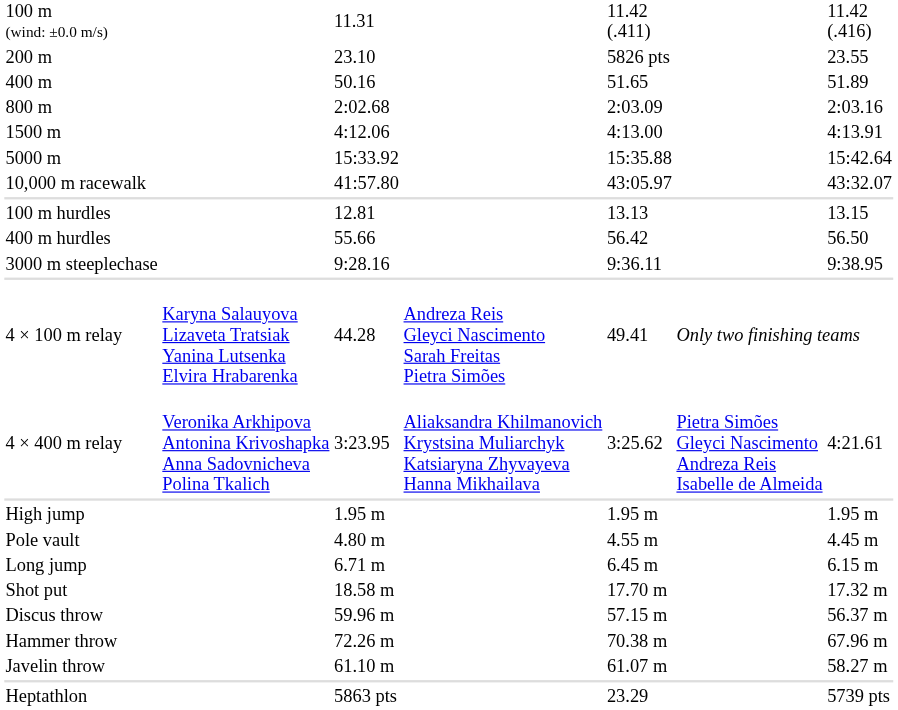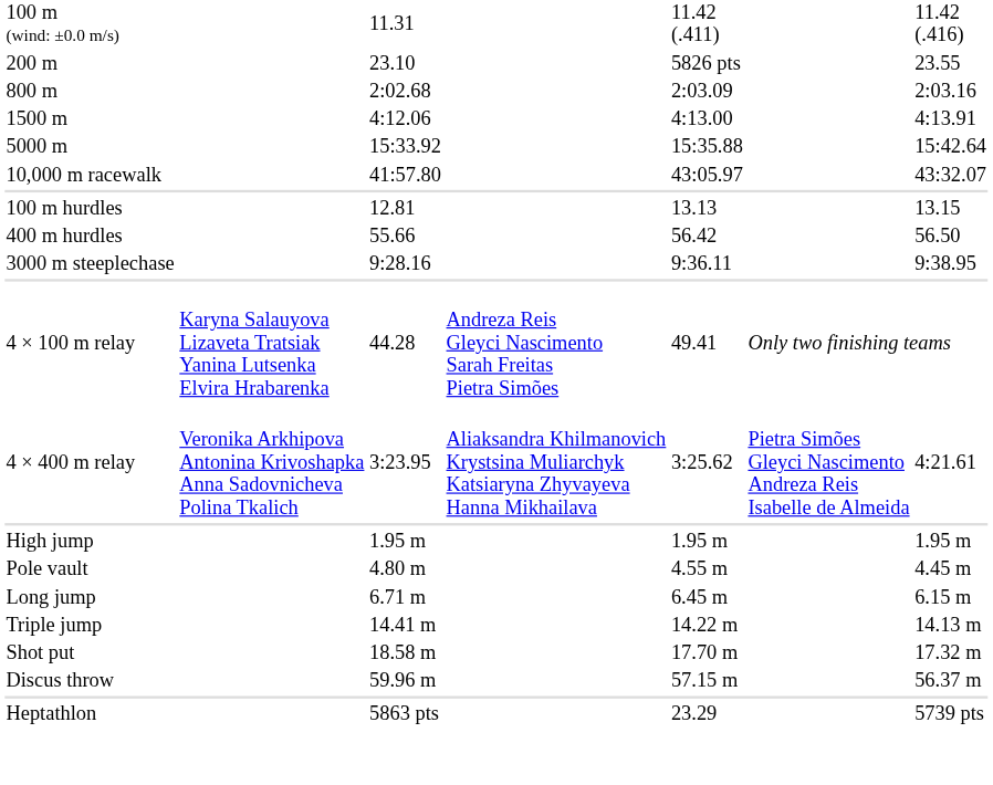 <table>
 <tr>
 <td>100 m<br><small>(wind: ±0.0 m/s)</small></td>
 <td></td>
 <td>11.31</td>
 <td></td>
 <td>11.42<br>(.411)</td>
 <td></td>
 <td>11.42<br>(.416)</td>
 </tr>
 <tr>
 <td>200 m</td>
 <td></td>
 <td>23.10<br></td>
 <td></td>
 <td>5826 pts</td>
 <td></td>
 <td>23.55<br></td>
-</tr>
-<tr>
-<td>400 m</td>
-<td></td>
-<td>50.16</td>
-<td></td>
-<td>51.65</td>
-<td></td>
-<td>51.89</td>
 </tr>
 <tr>
 <td>800 m</td>
 <td></td>
 <td>2:02.68</td>
 <td></td>
 <td>2:03.09</td>
 <td></td>
 <td>2:03.16</td>
 </tr>
 <tr>
 <td>1500 m</td>
 <td></td>
 <td>4:12.06</td>
 <td></td>
 <td>4:13.00</td>
 <td></td>
 <td>4:13.91</td>
 </tr>
 <tr>
 <td>5000 m</td>
 <td></td>
 <td>15:33.92</td>
 <td></td>
 <td>15:35.88</td>
 <td></td>
 <td>15:42.64</td>
 </tr>
 <tr>
 <td>10,000 m racewalk</td>
 <td></td>
 <td>41:57.80</td>
 <td></td>
 <td>43:05.97</td>
 <td></td>
 <td>43:32.07</td>
 </tr>
 <tr bgcolor=#dddddd>
 <td colspan=7></td>
 </tr>
 <tr>
 <td>100 m hurdles</td>
 <td></td>
 <td>12.81<br></td>
 <td></td>
 <td>13.13<br></td>
 <td></td>
 <td>13.15<br></td>
 </tr>
 <tr>
 <td>400 m hurdles</td>
 <td></td>
 <td>55.66</td>
 <td></td>
 <td>56.42</td>
 <td></td>
 <td>56.50</td>
 </tr>
 <tr>
 <td>3000 m steeplechase</td>
 <td></td>
 <td>9:28.16</td>
 <td></td>
 <td>9:36.11</td>
 <td></td>
 <td>9:38.95</td>
 </tr>
 <tr bgcolor=#dddddd>
 <td colspan=7></td>
 </tr>
 <tr>
 <td>4 × 100 m relay</td>
 <td><br><a href='#'>Karyna Salauyova</a><br><a href='#'>Lizaveta Tratsiak</a><br><a href='#'>Yanina Lutsenka</a><br><a href='#'>Elvira Hrabarenka</a></td>
 <td>44.28</td>
 <td><br><a href='#'>Andreza Reis</a><br><a href='#'>Gleyci Nascimento</a><br><a href='#'>Sarah Freitas</a><br><a href='#'>Pietra Simões</a></td>
 <td>49.41</td>
 <td colspan=2><em>Only two finishing teams</em></td>
 </tr>
 <tr>
 <td>4 × 400 m relay</td>
 <td><br><a href='#'>Veronika Arkhipova</a><br><a href='#'>Antonina Krivoshapka</a><br><a href='#'>Anna Sadovnicheva</a><br><a href='#'>Polina Tkalich</a></td>
 <td>3:23.95</td>
 <td><br><a href='#'>Aliaksandra Khilmanovich</a><br><a href='#'>Krystsina Muliarchyk</a><br><a href='#'>Katsiaryna Zhyvayeva</a><br><a href='#'>Hanna Mikhailava</a></td>
 <td>3:25.62</td>
 <td><br><a href='#'>Pietra Simões</a><br><a href='#'>Gleyci Nascimento</a><br><a href='#'>Andreza Reis</a><br><a href='#'>Isabelle de Almeida</a></td>
 <td>4:21.61</td>
 </tr>
 <tr bgcolor=#dddddd>
 <td colspan=7></td>
 </tr>
 <tr>
 <td>High jump</td>
 <td></td>
 <td>1.95 m</td>
 <td></td>
 <td>1.95 m</td>
 <td></td>
 <td>1.95 m</td>
 </tr>
 <tr>
 <td>Pole vault</td>
 <td></td>
 <td>4.80 m</td>
 <td></td>
 <td>4.55 m</td>
 <td></td>
 <td>4.45 m</td>
 </tr>
 <tr>
 <td>Long jump</td>
 <td></td>
 <td>6.71 m<br></td>
 <td></td>
 <td>6.45 m<br></td>
 <td></td>
 <td>6.15 m<br></td>
 </tr>
 <tr>
+<td>Triple jump</td>
+<td></td>
+<td>14.41 m<br></td>
+<td></td>
+<td>14.22 m<br></td>
+<td></td>
+<td>14.13 m<br></td>
+</tr>
+<tr>
 <td>Shot put</td>
 <td></td>
 <td>18.58 m</td>
 <td></td>
 <td>17.70 m</td>
 <td></td>
 <td>17.32 m</td>
 </tr>
 <tr>
 <td>Discus throw</td>
 <td></td>
 <td>59.96 m</td>
 <td></td>
 <td>57.15 m</td>
 <td></td>
 <td>56.37 m</td>
 </tr>
-<tr>
-<td>Hammer throw</td>
-<td></td>
-<td>72.26 m</td>
-<td></td>
-<td>70.38 m</td>
-<td></td>
-<td>67.96 m</td>
-</tr>
-<tr>
-<td>Javelin throw</td>
-<td></td>
-<td>61.10 m</td>
-<td></td>
-<td>61.07 m</td>
-<td></td>
-<td>58.27 m</td>
-</tr>
 <tr bgcolor=#dddddd>
 <td colspan=7></td>
 </tr>
 <tr>
 <td>Heptathlon</td>
 <td></td>
 <td>5863 pts</td>
 <td></td>
 <td>23.29<br></td>
 <td></td>
 <td>5739 pts</td>
 </tr>
 </table>
